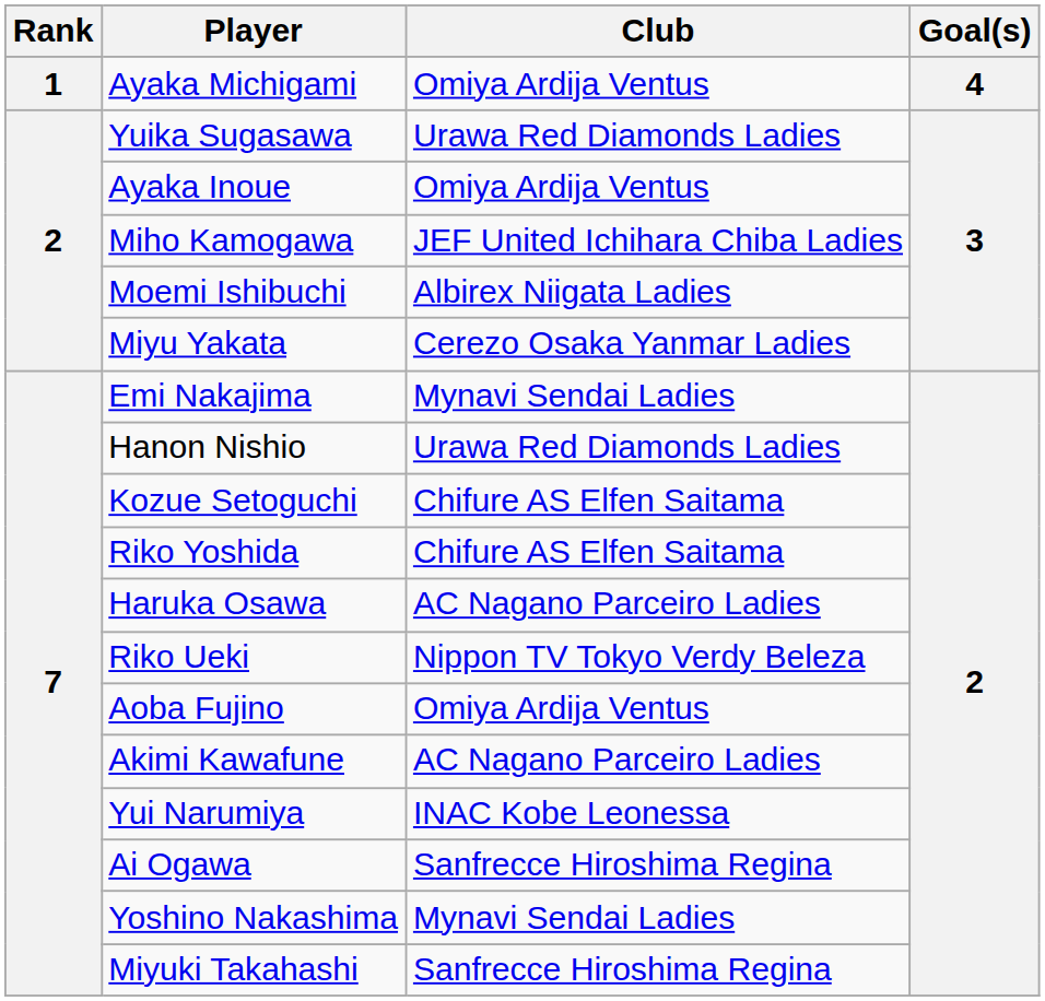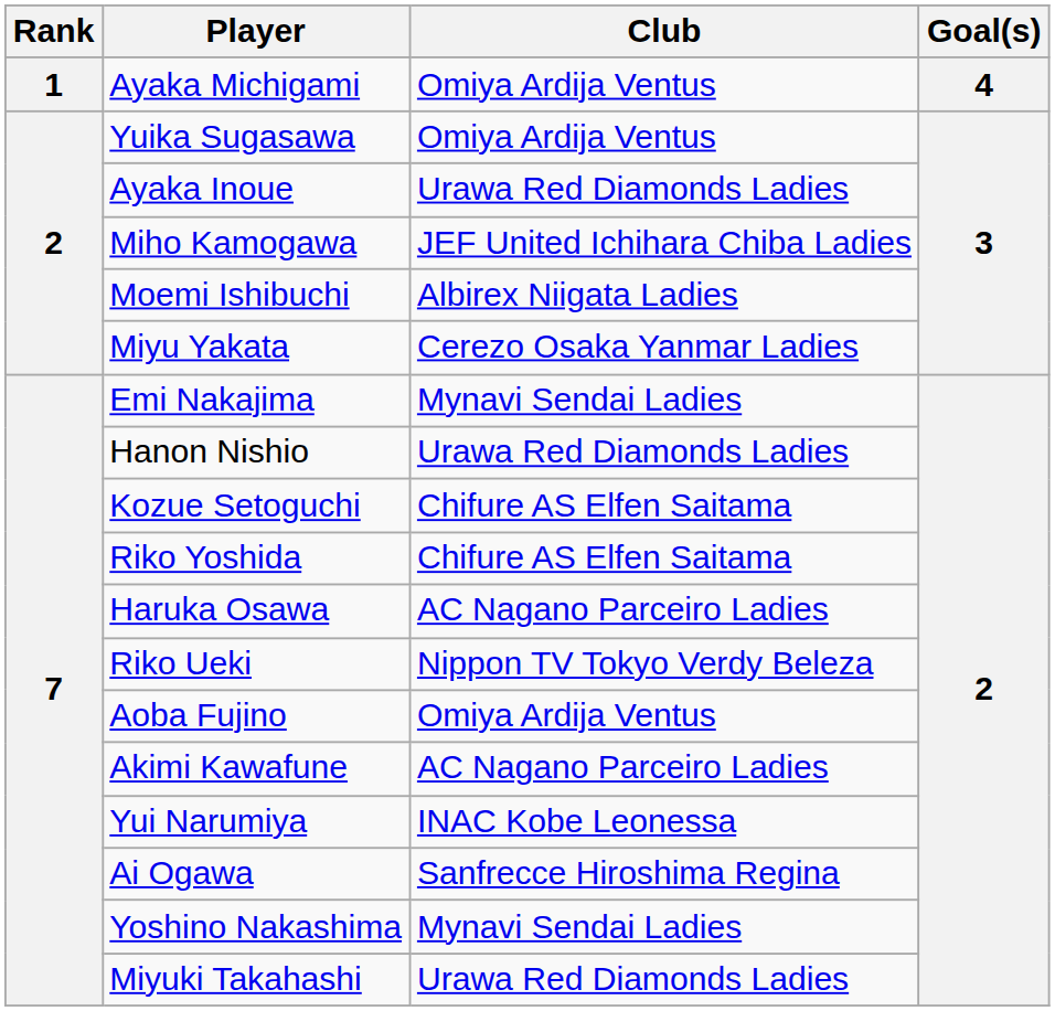 <table class="wikitable">
 <tr>
 <th>Rank</th>
 <th>Player</th>
 <th>Club</th>
 <th>Goal(s)</th>
 </tr>
 <tr>
 <th>1</th>
 <td><a href='#'>Ayaka Michigami</a></td>
 <td><a href='#'>Omiya Ardija Ventus</a></td>
 <th>4</th>
 </tr>
 <tr>
 <th rowspan="5">2</th>
 <td><a href='#'>Yuika Sugasawa</a></td>
-<td><a href='#'>Urawa Red Diamonds Ladies</a></td>
+<td><a href='#'>Omiya Ardija Ventus</a></td>
 <th rowspan="5">3</th>
 </tr>
 <tr>
 <td><a href='#'>Ayaka Inoue</a></td>
-<td><a href='#'>Omiya Ardija Ventus</a></td>
+<td><a href='#'>Urawa Red Diamonds Ladies</a></td>
 </tr>
 <tr>
 <td><a href='#'>Miho Kamogawa</a></td>
 <td><a href='#'>JEF United Ichihara Chiba Ladies</a></td>
 </tr>
 <tr>
 <td><a href='#'>Moemi Ishibuchi</a></td>
 <td><a href='#'>Albirex Niigata Ladies</a></td>
 </tr>
 <tr>
 <td><a href='#'>Miyu Yakata</a></td>
 <td><a href='#'>Cerezo Osaka Yanmar Ladies</a></td>
 </tr>
 <tr>
 <th rowspan="12">7</th>
 <td><a href='#'>Emi Nakajima</a></td>
 <td><a href='#'>Mynavi Sendai Ladies</a></td>
 <th rowspan="12">2</th>
 </tr>
 <tr>
 <td>Hanon Nishio</td>
 <td><a href='#'>Urawa Red Diamonds Ladies</a></td>
 </tr>
 <tr>
 <td><a href='#'>Kozue Setoguchi</a></td>
 <td><a href='#'>Chifure AS Elfen Saitama</a></td>
 </tr>
 <tr>
 <td><a href='#'>Riko Yoshida</a></td>
 <td><a href='#'>Chifure AS Elfen Saitama</a></td>
 </tr>
 <tr>
 <td><a href='#'>Haruka Osawa</a></td>
 <td><a href='#'>AC Nagano Parceiro Ladies</a></td>
 </tr>
 <tr>
 <td><a href='#'>Riko Ueki</a></td>
 <td><a href='#'>Nippon TV Tokyo Verdy Beleza</a></td>
 </tr>
 <tr>
 <td><a href='#'>Aoba Fujino</a></td>
 <td><a href='#'>Omiya Ardija Ventus</a></td>
 </tr>
 <tr>
 <td><a href='#'>Akimi Kawafune</a></td>
 <td><a href='#'>AC Nagano Parceiro Ladies</a></td>
 </tr>
 <tr>
 <td><a href='#'>Yui Narumiya</a></td>
 <td><a href='#'>INAC Kobe Leonessa</a></td>
 </tr>
 <tr>
 <td><a href='#'>Ai Ogawa</a></td>
 <td><a href='#'>Sanfrecce Hiroshima Regina</a></td>
 </tr>
 <tr>
 <td><a href='#'>Yoshino Nakashima</a></td>
 <td><a href='#'>Mynavi Sendai Ladies</a></td>
 </tr>
 <tr>
 <td><a href='#'>Miyuki Takahashi</a></td>
-<td><a href='#'>Sanfrecce Hiroshima Regina</a></td>
+<td><a href='#'>Urawa Red Diamonds Ladies</a></td>
 </tr>
 </table>
